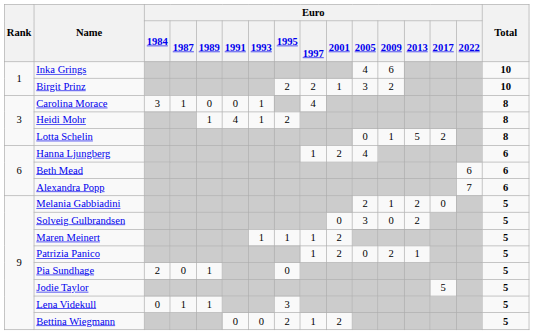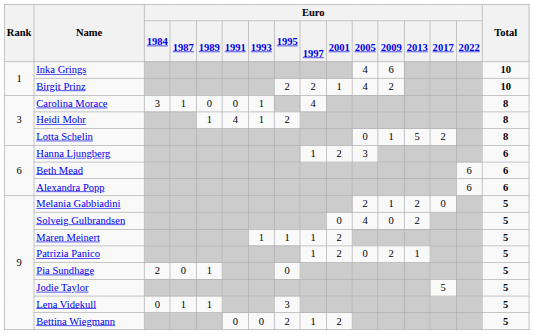 <table class="wikitable" style="text-align:center">
 <tr>
 <th rowspan="2" style="text-align:center">Rank</th>
 <th rowspan="2" width="160">Name</th>
 <th colspan="13" width="130">Euro</th>
 <th rowspan="2" style="width:4em">Total</th>
 </tr>
 <tr>
 <th width="30"><a href='#'>1984</a></th>
 <th width="30"><br> <a href='#'>1987</a></th>
 <th width="30"><br> <a href='#'>1989</a></th>
 <th width="30"><br> <a href='#'>1991</a></th>
 <th width="30"><br> <a href='#'>1993</a></th>
 <th width="7"><a href='#'>1995</a></th>
 <th width="7"><br><br> <a href='#'>1997</a></th>
 <th width="7"><br> <a href='#'>2001</a></th>
 <th width="7"><br> <a href='#'>2005</a></th>
 <th width="7"><br> <a href='#'>2009</a></th>
 <th width="7"><br> <a href='#'>2013</a></th>
 <th width="7"><br> <a href='#'>2017</a></th>
 <th width="7"><br> <a href='#'>2022</a></th>
 </tr>
 <tr>
 <td rowspan="2">1</td>
 <td style="text-align:left"> <a href='#'>Inka Grings</a></td>
 <td bgcolor="#cccccc"></td>
 <td bgcolor="#cccccc"></td>
 <td bgcolor="#cccccc"></td>
 <td bgcolor="#cccccc"></td>
 <td bgcolor="#cccccc"></td>
 <td bgcolor="#cccccc"></td>
 <td bgcolor="#cccccc"></td>
 <td bgcolor="#cccccc"></td>
 <td>4</td>
 <td>6</td>
 <td bgcolor="#cccccc"></td>
 <td bgcolor="#cccccc"></td>
 <td bgcolor="#cccccc"></td>
 <td><strong>10</strong></td>
 </tr>
 <tr>
 <td style="text-align:left"> <a href='#'>Birgit Prinz</a></td>
 <td bgcolor="#cccccc"></td>
 <td bgcolor="#cccccc"></td>
 <td bgcolor="#cccccc"></td>
 <td bgcolor="#cccccc"></td>
 <td bgcolor="#cccccc"></td>
 <td>2</td>
 <td>2</td>
 <td>1</td>
-<td>3</td>
+<td>4</td>
 <td>2</td>
 <td bgcolor="#cccccc"></td>
 <td bgcolor="#cccccc"></td>
 <td bgcolor="#cccccc"></td>
 <td><strong>10</strong></td>
 </tr>
 <tr>
 <td rowspan="3">3</td>
 <td style="text-align:left"> <a href='#'>Carolina Morace</a></td>
 <td>3</td>
 <td>1</td>
 <td>0</td>
 <td>0</td>
 <td>1</td>
 <td bgcolor="#cccccc"></td>
 <td>4</td>
 <td bgcolor="#cccccc"></td>
 <td bgcolor="#cccccc"></td>
 <td bgcolor="#cccccc"></td>
 <td bgcolor="#cccccc"></td>
 <td bgcolor="#cccccc"></td>
 <td bgcolor="#cccccc"></td>
 <td><strong>8</strong></td>
 </tr>
 <tr>
 <td style="text-align:left"> <a href='#'>Heidi Mohr</a></td>
 <td bgcolor="#cccccc"></td>
 <td bgcolor="#cccccc"></td>
 <td>1</td>
 <td>4</td>
 <td>1</td>
 <td>2</td>
 <td bgcolor="#cccccc"></td>
 <td bgcolor="#cccccc"></td>
 <td bgcolor="#cccccc"></td>
 <td bgcolor="#cccccc"></td>
 <td bgcolor="#cccccc"></td>
 <td bgcolor="#cccccc"></td>
 <td bgcolor="#cccccc"></td>
 <td><strong>8</strong></td>
 </tr>
 <tr>
 <td style="text-align:left"> <a href='#'>Lotta Schelin</a></td>
 <td bgcolor="#cccccc"></td>
 <td bgcolor="#cccccc"></td>
 <td bgcolor="#cccccc"></td>
 <td bgcolor="#cccccc"></td>
 <td bgcolor="#cccccc"></td>
 <td bgcolor="#cccccc"></td>
 <td bgcolor="#cccccc"></td>
 <td bgcolor="#cccccc"></td>
 <td>0</td>
 <td>1</td>
 <td>5</td>
 <td>2</td>
 <td bgcolor="#cccccc"></td>
 <td><strong>8</strong></td>
 </tr>
 <tr>
 <td rowspan="3">6</td>
 <td style="text-align:left"> <a href='#'>Hanna Ljungberg</a></td>
 <td bgcolor="#cccccc"></td>
 <td bgcolor="#cccccc"></td>
 <td bgcolor="#cccccc"></td>
 <td bgcolor="#cccccc"></td>
 <td bgcolor="#cccccc"></td>
 <td bgcolor="#cccccc"></td>
 <td>1</td>
 <td>2</td>
-<td>4</td>
+<td>3</td>
 <td bgcolor="#cccccc"></td>
 <td bgcolor="#cccccc"></td>
 <td bgcolor="#cccccc"></td>
 <td bgcolor="#cccccc"></td>
 <td><strong>6</strong></td>
 </tr>
 <tr>
 <td style="text-align:left"> <a href='#'>Beth Mead</a></td>
 <td bgcolor="#cccccc"></td>
 <td bgcolor="#cccccc"></td>
 <td bgcolor="#cccccc"></td>
 <td bgcolor="#cccccc"></td>
 <td bgcolor="#cccccc"></td>
 <td bgcolor="#cccccc"></td>
 <td bgcolor="#cccccc"></td>
 <td bgcolor="#cccccc"></td>
 <td bgcolor="#cccccc"></td>
 <td bgcolor="#cccccc"></td>
 <td bgcolor="#cccccc"></td>
 <td bgcolor="#cccccc"></td>
 <td>6</td>
 <td><strong>6</strong></td>
 </tr>
 <tr>
 <td style="text-align:left"> <a href='#'>Alexandra Popp</a></td>
 <td bgcolor="#cccccc"></td>
 <td bgcolor="#cccccc"></td>
 <td bgcolor="#cccccc"></td>
 <td bgcolor="#cccccc"></td>
 <td bgcolor="#cccccc"></td>
 <td bgcolor="#cccccc"></td>
 <td bgcolor="#cccccc"></td>
 <td bgcolor="#cccccc"></td>
 <td bgcolor="#cccccc"></td>
 <td bgcolor="#cccccc"></td>
 <td bgcolor="#cccccc"></td>
 <td bgcolor="#cccccc"></td>
-<td>7</td>
+<td>6</td>
 <td><strong>6</strong></td>
 </tr>
 <tr>
 <td rowspan="9">9</td>
 <td style="text-align:left"> <a href='#'>Melania Gabbiadini</a></td>
 <td bgcolor="#cccccc"></td>
 <td bgcolor="#cccccc"></td>
 <td bgcolor="#cccccc"></td>
 <td bgcolor="#cccccc"></td>
 <td bgcolor="#cccccc"></td>
 <td bgcolor="#cccccc"></td>
 <td bgcolor="#cccccc"></td>
 <td bgcolor="#cccccc"></td>
 <td>2</td>
 <td>1</td>
 <td>2</td>
 <td>0</td>
 <td bgcolor="#cccccc"></td>
 <td><strong>5</strong></td>
 </tr>
 <tr>
 <td style="text-align:left"> <a href='#'>Solveig Gulbrandsen</a></td>
 <td bgcolor="#cccccc"></td>
 <td bgcolor="#cccccc"></td>
 <td bgcolor="#cccccc"></td>
 <td bgcolor="#cccccc"></td>
 <td bgcolor="#cccccc"></td>
 <td bgcolor="#cccccc"></td>
 <td bgcolor="#cccccc"></td>
 <td>0</td>
-<td>3</td>
+<td>4</td>
 <td>0</td>
 <td>2</td>
 <td bgcolor="#cccccc"></td>
 <td bgcolor="#cccccc"></td>
 <td><strong>5</strong></td>
 </tr>
 <tr>
 <td style="text-align:left"> <a href='#'>Maren Meinert</a></td>
 <td bgcolor="#cccccc"></td>
 <td bgcolor="#cccccc"></td>
 <td bgcolor="#cccccc"></td>
 <td bgcolor="#cccccc"></td>
 <td>1</td>
 <td>1</td>
 <td>1</td>
 <td>2</td>
 <td bgcolor="#cccccc"></td>
 <td bgcolor="#cccccc"></td>
 <td bgcolor="#cccccc"></td>
 <td bgcolor="#cccccc"></td>
 <td bgcolor="#cccccc"></td>
 <td><strong>5</strong></td>
 </tr>
 <tr>
 <td style="text-align:left"> <a href='#'>Patrizia Panico</a></td>
 <td bgcolor="#cccccc"></td>
 <td bgcolor="#cccccc"></td>
 <td bgcolor="#cccccc"></td>
 <td bgcolor="#cccccc"></td>
 <td bgcolor="#cccccc"></td>
 <td bgcolor="#cccccc"></td>
 <td>1</td>
 <td>2</td>
 <td>0</td>
 <td>2</td>
 <td>1</td>
 <td bgcolor="#cccccc"></td>
 <td bgcolor="#cccccc"></td>
 <td><strong>5</strong></td>
 </tr>
 <tr>
 <td style="text-align:left"> <a href='#'>Pia Sundhage</a></td>
 <td>2</td>
 <td>0</td>
 <td>1</td>
 <td bgcolor="#cccccc"></td>
 <td bgcolor="#cccccc"></td>
 <td>0</td>
 <td bgcolor="#cccccc"></td>
 <td bgcolor="#cccccc"></td>
 <td bgcolor="#cccccc"></td>
 <td bgcolor="#cccccc"></td>
 <td bgcolor="#cccccc"></td>
 <td bgcolor="#cccccc"></td>
 <td bgcolor="#cccccc"></td>
 <td><strong>5</strong></td>
 </tr>
 <tr>
 <td style="text-align:left"> <a href='#'>Jodie Taylor</a></td>
 <td bgcolor="#cccccc"></td>
 <td bgcolor="#cccccc"></td>
 <td bgcolor="#cccccc"></td>
 <td bgcolor="#cccccc"></td>
 <td bgcolor="#cccccc"></td>
 <td bgcolor="#cccccc"></td>
 <td bgcolor="#cccccc"></td>
 <td bgcolor="#cccccc"></td>
 <td bgcolor="#cccccc"></td>
 <td bgcolor="#cccccc"></td>
 <td bgcolor="#cccccc"></td>
 <td>5</td>
 <td bgcolor="#cccccc"></td>
 <td><strong>5</strong></td>
 </tr>
 <tr>
 <td style="text-align:left"> <a href='#'>Lena Videkull</a></td>
 <td>0</td>
 <td>1</td>
 <td>1</td>
 <td bgcolor="#cccccc"></td>
 <td bgcolor="#cccccc"></td>
 <td>3</td>
 <td bgcolor="#cccccc"></td>
 <td bgcolor="#cccccc"></td>
 <td bgcolor="#cccccc"></td>
 <td bgcolor="#cccccc"></td>
 <td bgcolor="#cccccc"></td>
 <td bgcolor="#cccccc"></td>
 <td bgcolor="#cccccc"></td>
 <td><strong>5</strong></td>
 </tr>
 <tr>
 <td style="text-align:left"> <a href='#'>Bettina Wiegmann</a></td>
 <td bgcolor="#cccccc"></td>
 <td bgcolor="#cccccc"></td>
 <td bgcolor="#cccccc"></td>
 <td>0</td>
 <td>0</td>
 <td>2</td>
 <td>1</td>
 <td>2</td>
 <td bgcolor="#cccccc"></td>
 <td bgcolor="#cccccc"></td>
 <td bgcolor="#cccccc"></td>
 <td bgcolor="#cccccc"></td>
 <td bgcolor="#cccccc"></td>
 <td><strong>5</strong></td>
 </tr>
 </table>
